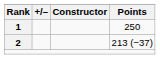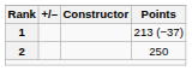 <table class="wikitable sortable" style="font-size: 95%;">
 <tr>
 </tr>
 <tr>
 <th scope="col">Rank</th>
 <th scope="col">+/–</th>
 <th scope="col">Constructor</th>
 <th scope="col">Points</th>
 </tr>
 <tr>
 <th scope="row">1</th>
 <td align="left"></td>
 <td></td>
-<td align="center">250</td>
+<td align="center">213 (−37)</td>
 </tr>
 <tr>
 <th scope="row">2</th>
 <td align="left"></td>
 <td></td>
-<td align="center">213 (−37)</td>
+<td align="center">250</td>
 </tr>
 <tr class="sortbottom">
 <td colspan="9"></td>
 </tr>
 </table>
